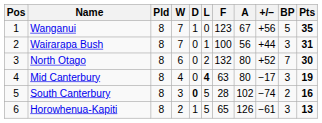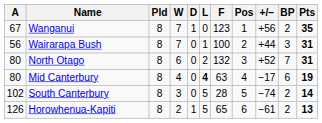 <table class="wikitable" style="text-align:center">
 <tr>
-<th width="20">Pos</th>
+<th width="20">A</th>
 <th width="185">Name</th>
 <th width="20">Pld</th>
 <th width="20">W</th>
 <th width"20">D</th>
 <th width"20">L</th>
 <th width="20">F</th>
-<th width="20">A</th>
+<th width="20">Pos</th>
 <th width="20">+/−</th>
 <th width="20">BP</th>
 <th width="20">Pts</th>
 </tr>
 <tr>
-<td>1</td>
+<td>67</td>
 <td align="left"><a href='#'>Wanganui</a></td>
 <td>8</td>
 <td>7</td>
 <td>1</td>
 <td>0</td>
 <td>123</td>
-<td>67</td>
+<td>1</td>
 <td>+56</td>
-<td>5</td>
+<td>2</td>
 <td><strong>35</strong></td>
 </tr>
 <tr>
-<td>2</td>
+<td>56</td>
 <td align="left"><a href='#'>Wairarapa Bush</a></td>
 <td>8</td>
 <td>7</td>
 <td>0</td>
 <td>1</td>
 <td>100</td>
-<td>56</td>
+<td>2</td>
 <td>+44</td>
 <td>3</td>
 <td><strong>31</strong></td>
 </tr>
 <tr>
-<td>3</td>
+<td>80</td>
 <td align="left"><a href='#'>North Otago</a></td>
 <td>8</td>
 <td>6</td>
 <td>0</td>
 <td>2</td>
 <td>132</td>
-<td>80</td>
+<td>3</td>
 <td>+52</td>
 <td>7</td>
-<td><strong>30</strong></td>
+<td><strong>31</strong></td>
 </tr>
 <tr>
-<td>4</td>
+<td>80</td>
 <td align="left"><a href='#'>Mid Canterbury</a></td>
 <td>8</td>
 <td>4</td>
 <td>0</td>
 <td><strong>4</strong></td>
 <td>63</td>
-<td>80</td>
+<td>4</td>
 <td>−17</td>
-<td>3</td>
+<td>6</td>
 <td><strong>19</strong></td>
 </tr>
 <tr>
-<td>5</td>
+<td>102</td>
 <td align="left"><a href='#'>South Canterbury</a></td>
 <td>8</td>
 <td>3</td>
-<td><strong>0</strong></td>
+<td>0</td>
 <td>5</td>
 <td>28</td>
-<td>102</td>
+<td>5</td>
 <td>−74</td>
 <td>2</td>
-<td><strong>16</strong></td>
+<td><strong>14</strong></td>
 </tr>
 <tr>
-<td>6</td>
+<td>126</td>
 <td align="left"><a href='#'>Horowhenua-Kapiti</a></td>
 <td>8</td>
 <td>2</td>
 <td>1</td>
 <td>5</td>
 <td>65</td>
-<td>126</td>
+<td>6</td>
 <td>−61</td>
-<td>3</td>
+<td>2</td>
 <td><strong>13</strong></td>
 </tr>
 </table>
